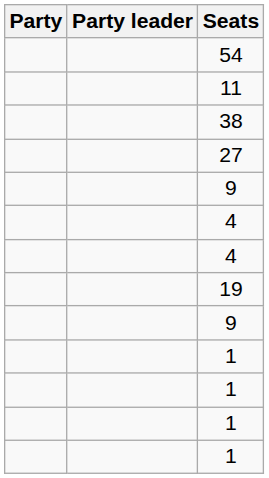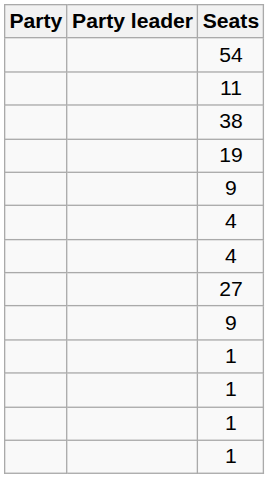 <table class="wikitable sortable" style="text-align: center;">
 <tr>
 <th>Party</th>
 <th>Party leader</th>
 <th>Seats</th>
 </tr>
 <tr>
 <td data-sort-value="A" style="text-align: left;"></td>
 <td></td>
 <td>54</td>
 </tr>
 <tr>
 <td data-sort-value="B" style="text-align: left;"></td>
 <td></td>
 <td>11</td>
 </tr>
 <tr>
 <td data-sort-value="C" style="text-align: left;"></td>
 <td></td>
 <td>38</td>
 </tr>
 <tr>
-<td data-sort-value="F" style="text-align: left;"></td>
+<td data-sort-value="V" style="text-align: left;"></td>
 <td></td>
-<td>27</td>
+<td>19</td>
 </tr>
 <tr>
 <td data-sort-value="M" style="text-align: left;"></td>
 <td></td>
 <td>9</td>
 </tr>
 <tr>
 <td data-sort-value="P" style="text-align: left;"></td>
 <td></td>
 <td>4</td>
 </tr>
 <tr>
 <td data-sort-value="Q" style="text-align: left;"></td>
 <td></td>
 <td>4</td>
 </tr>
 <tr>
-<td data-sort-value="V" style="text-align: left;"></td>
+<td data-sort-value="F" style="text-align: left;"></td>
 <td></td>
-<td>19</td>
+<td>27</td>
 </tr>
 <tr>
 <td data-sort-value="Z" style="text-align: left;"></td>
 <td></td>
 <td>9</td>
 </tr>
 <tr>
 <td data-sort-value="JF" style="text-align: left;"></td>
 <td></td>
 <td>1</td>
 </tr>
 <tr>
 <td data-sort-value="FF" style="text-align: left;"></td>
 <td></td>
 <td>1</td>
 </tr>
 <tr>
 <td data-sort-value="AT" style="text-align: left;"></td>
 <td></td>
 <td>1</td>
 </tr>
 <tr>
 <td data-sort-value="SI" style="text-align: left;"></td>
 <td></td>
 <td>1</td>
 </tr>
 </table>
